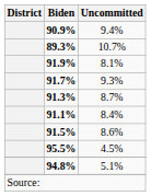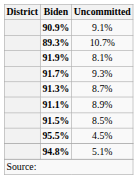 <table class=wikitable>
 <tr>
 <th>District</th>
 <th>Biden</th>
 <th>Uncommitted</th>
 </tr>
 <tr align=center >
 <th></th>
 <td><strong>90.9%</strong></td>
-<td>9.4%</td>
+<td>9.1%</td>
 </tr>
 <tr align=center >
 <th></th>
 <td><strong>89.3%</strong></td>
 <td>10.7%</td>
 </tr>
 <tr align=center >
 <th></th>
 <td><strong>91.9%</strong></td>
 <td>8.1%</td>
 </tr>
 <tr align=center >
 <th></th>
 <td><strong>91.7%</strong></td>
 <td>9.3%</td>
 </tr>
 <tr align=center >
 <th></th>
 <td><strong>91.3%</strong></td>
 <td>8.7%</td>
 </tr>
 <tr align=center >
 <th></th>
 <td><strong>91.1%</strong></td>
-<td>8.4%</td>
+<td>8.9%</td>
 </tr>
 <tr align=center >
 <th></th>
 <td><strong>91.5%</strong></td>
-<td>8.6%</td>
+<td>8.5%</td>
 </tr>
 <tr align=center >
 <th></th>
 <td><strong>95.5%</strong></td>
 <td>4.5%</td>
 </tr>
 <tr>
 </tr>
 <tr align=center >
 <th></th>
 <td><strong>94.8%</strong></td>
 <td>5.1%</td>
 </tr>
 <tr>
 </tr>
 <tr>
 <td colspan="6" style="text-align:left;">Source: </td>
 </tr>
 </table>
